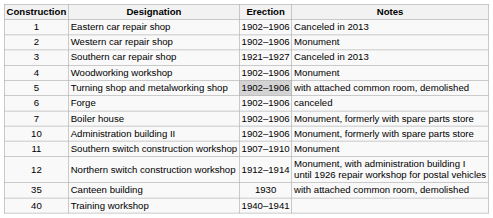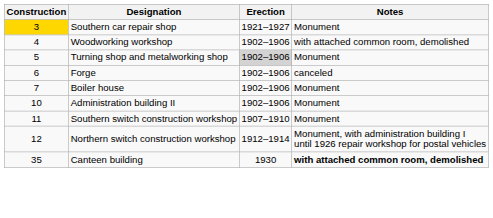 <table class="wikitable">
 <tr>
 <th>Construction</th>
 <th>Designation</th>
 <th>Erection</th>
 <th>Notes</th>
 </tr>
 <tr>
-<td style="text-align:center">1</td>
-<td>Eastern car repair shop</td>
-<td style="text-align:center">1902–1906</td>
-<td>Canceled in 2013</td>
-</tr>
-<tr>
-<td style="text-align:center">2</td>
-<td>Western car repair shop</td>
-<td style="text-align:center">1902–1906</td>
-<td>Monument</td>
-</tr>
-<tr>
-<td style="text-align:center">3</td>
+<td style="background: gold; text-align:center">3</td>
 <td>Southern car repair shop</td>
 <td style="text-align:center">1921–1927</td>
-<td>Canceled in 2013</td>
+<td>Monument</td>
 </tr>
 <tr>
 <td style="text-align:center">4</td>
 <td>Woodworking workshop</td>
 <td style="text-align:center">1902–1906</td>
-<td>Monument</td>
+<td>with attached common room, demolished</td>
 </tr>
 <tr>
 <td style="text-align:center">5</td>
 <td>Turning shop and metalworking shop</td>
 <td style="background: lightgrey; text-align:center">1902–1906</td>
-<td>with attached common room, demolished</td>
+<td>Monument</td>
 </tr>
 <tr>
 <td style="text-align:center">6</td>
 <td>Forge</td>
 <td style="text-align:center">1902–1906</td>
 <td>canceled</td>
 </tr>
 <tr>
 <td style="text-align:center">7</td>
 <td>Boiler house</td>
 <td style="text-align:center">1902–1906</td>
-<td>Monument, formerly with spare parts store</td>
+<td>Monument</td>
 </tr>
 <tr>
 <td style="text-align:center">10</td>
 <td>Administration building II</td>
 <td style="text-align:center">1902–1906</td>
-<td>Monument, formerly with spare parts store</td>
+<td>Monument</td>
 </tr>
 <tr>
 <td style="text-align:center">11</td>
 <td>Southern switch construction workshop</td>
 <td style="text-align:center">1907–1910</td>
 <td>Monument</td>
 </tr>
 <tr>
 <td style="text-align:center">12</td>
 <td>Northern switch construction workshop</td>
 <td style="text-align:center">1912–1914</td>
 <td>Monument, with administration building I<br>until 1926 repair workshop for postal vehicles</td>
 </tr>
 <tr>
 <td style="text-align:center">35</td>
 <td>Canteen building</td>
 <td style="text-align:center">1930</td>
-<td>with attached common room, demolished</td>
-</tr>
-<tr>
-<td style="text-align:center">40</td>
-<td>Training workshop</td>
-<td style="text-align:center">1940–1941</td>
-<td></td>
+<td><strong>with attached common room, demolished</strong></td>
 </tr>
 </table>
